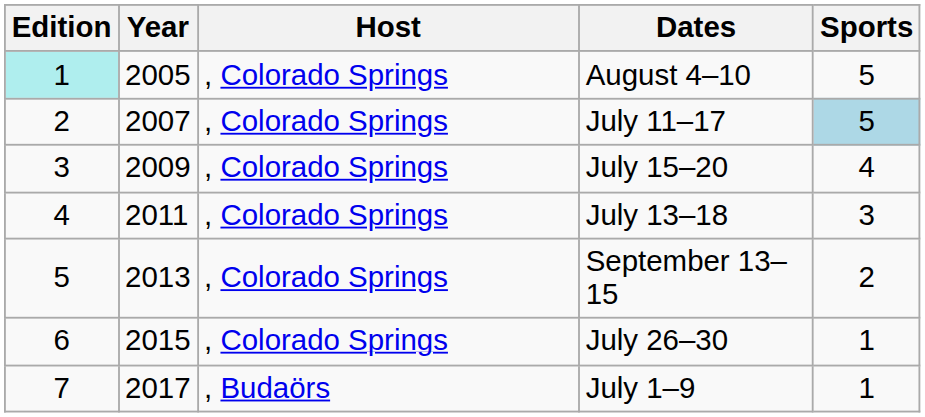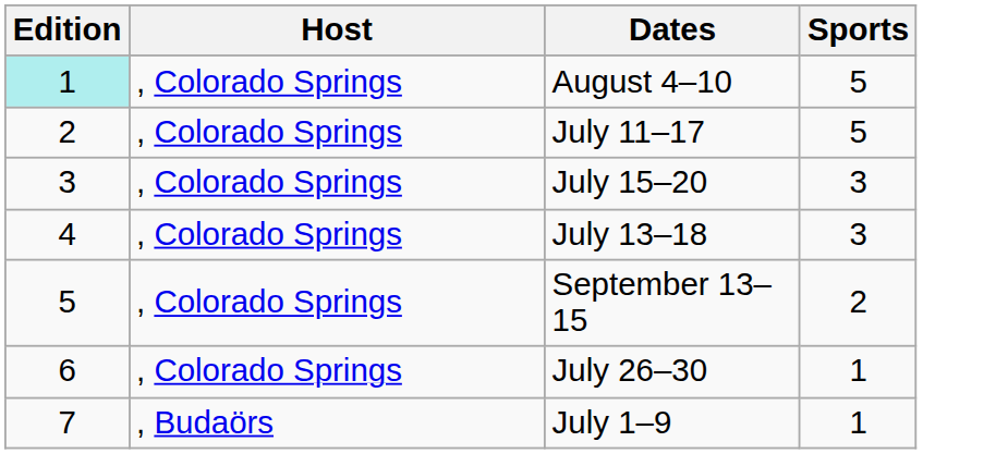 <table class=wikitable>
 <tr>
 <th width=20>Edition</th>
-<th width=20>Year</th>
 <th width=200>Host</th>
 <th width=120>Dates</th>
 <th width=20>Sports</th>
 </tr>
 <tr>
 <td align=center style="background: paleturquoise;">1</td>
-<td>2005</td>
 <td>, <a href='#'>Colorado Springs</a></td>
 <td>August 4–10</td>
 <td align=center>5</td>
 </tr>
 <tr>
 <td align=center>2</td>
-<td>2007</td>
 <td>, <a href='#'>Colorado Springs</a></td>
 <td>July 11–17</td>
-<td align=center style="background: lightblue;">5</td>
+<td align=center>5</td>
 </tr>
 <tr>
 <td align=center>3</td>
-<td>2009</td>
 <td>, <a href='#'>Colorado Springs</a></td>
 <td>July 15–20</td>
-<td align=center>4</td>
+<td align=center>3</td>
 </tr>
 <tr>
 <td align=center>4</td>
-<td>2011</td>
 <td>, <a href='#'>Colorado Springs</a></td>
 <td>July 13–18</td>
 <td align=center>3 </td>
 </tr>
 <tr>
 <td align=center>5</td>
-<td>2013</td>
 <td>, <a href='#'>Colorado Springs</a></td>
 <td>September 13–15</td>
 <td align=center>2</td>
 </tr>
 <tr>
 <td align=center>6</td>
-<td>2015</td>
 <td>, <a href='#'>Colorado Springs</a></td>
 <td>July 26–30</td>
 <td align=center>1</td>
 </tr>
 <tr>
 <td align=center>7</td>
-<td>2017</td>
 <td>, <a href='#'>Budaörs</a></td>
 <td>July 1–9</td>
 <td align=center>1 </td>
 </tr>
 </table>
